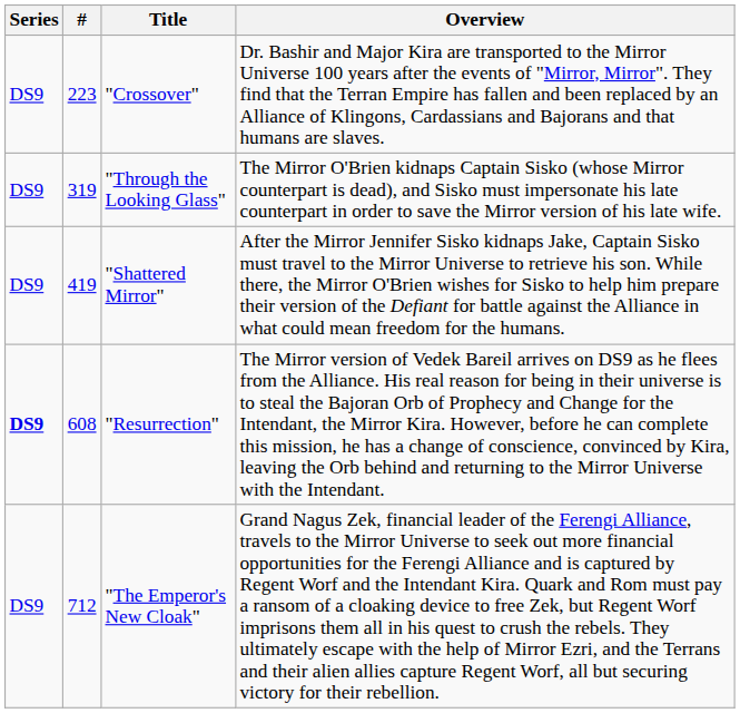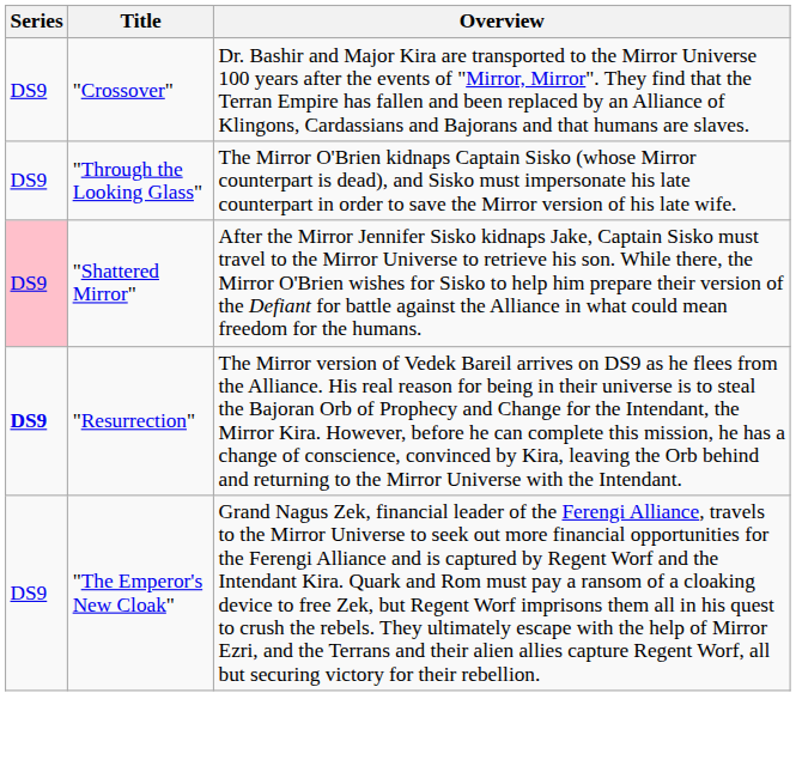 <table class="wikitable">
 <tr>
 <th>Series</th>
-<th>#</th>
 <th>Title</th>
 <th>Overview</th>
 </tr>
 <tr>
 <td><a href='#'>DS9</a></td>
-<td><a href='#'>223</a></td>
 <td>"<a href='#'>Crossover</a>"</td>
 <td>Dr. Bashir and Major Kira are transported to the Mirror Universe 100 years after the events of "<a href='#'>Mirror, Mirror</a>". They find that the Terran Empire has fallen and been replaced by an Alliance of Klingons, Cardassians and Bajorans and that humans are slaves.</td>
 </tr>
 <tr>
 <td><a href='#'>DS9</a></td>
-<td><a href='#'>319</a></td>
 <td>"<a href='#'>Through the Looking Glass</a>"</td>
 <td>The Mirror O'Brien kidnaps Captain Sisko (whose Mirror counterpart is dead), and Sisko must impersonate his late counterpart in order to save the Mirror version of his late wife.</td>
 </tr>
 <tr>
-<td><a href='#'>DS9</a></td>
-<td><a href='#'>419</a></td>
+<td style="background: pink;"><a href='#'>DS9</a></td>
 <td>"<a href='#'>Shattered Mirror</a>"</td>
 <td>After the Mirror Jennifer Sisko kidnaps Jake, Captain Sisko must travel to the Mirror Universe to retrieve his son. While there, the Mirror O'Brien wishes for Sisko to help him prepare their version of the <em>Defiant</em> for battle against the Alliance in what could mean freedom for the humans.</td>
 </tr>
 <tr>
 <td><strong><a href='#'>DS9</a></strong></td>
-<td><a href='#'>608</a></td>
 <td>"<a href='#'>Resurrection</a>"</td>
 <td>The Mirror version of Vedek Bareil arrives on DS9 as he flees from the Alliance. His real reason for being in their universe is to steal the Bajoran Orb of Prophecy and Change for the Intendant, the Mirror Kira. However, before he can complete this mission, he has a change of conscience, convinced by Kira, leaving the Orb behind and returning to the Mirror Universe with the Intendant.</td>
 </tr>
 <tr>
 <td><a href='#'>DS9</a></td>
-<td><a href='#'>712</a></td>
 <td>"<a href='#'>The Emperor's New Cloak</a>"</td>
 <td>Grand Nagus Zek, financial leader of the <a href='#'>Ferengi Alliance</a>, travels to the Mirror Universe to seek out more financial opportunities for the Ferengi Alliance and is captured by Regent Worf and the Intendant Kira. Quark and Rom must pay a ransom of a cloaking device to free Zek, but Regent Worf imprisons them all in his quest to crush the rebels. They ultimately escape with the help of Mirror Ezri, and the Terrans and their alien allies capture Regent Worf, all but securing victory for their rebellion.</td>
 </tr>
 </table>
